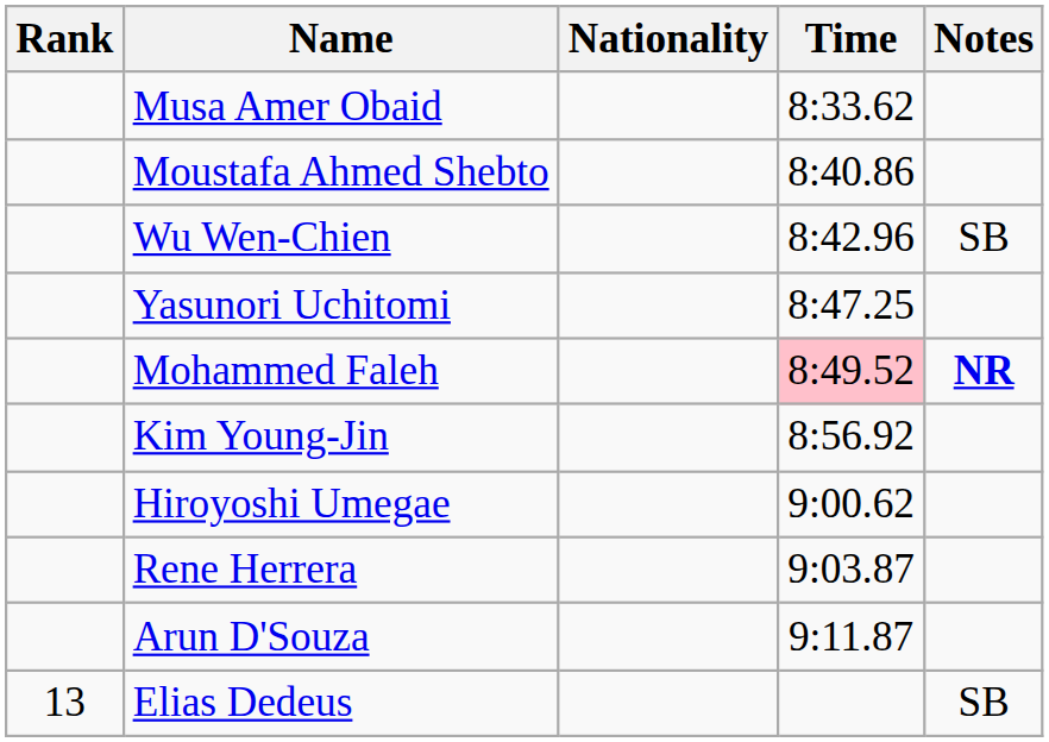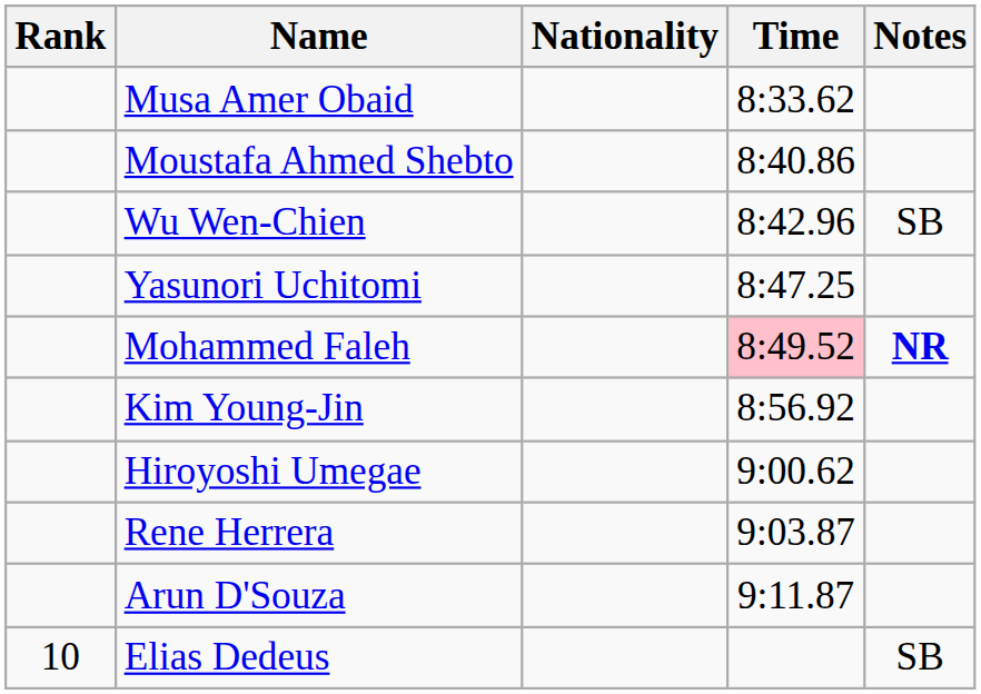 <table class="wikitable sortable" style="text-align:center">
 <tr>
 <th>Rank</th>
 <th>Name</th>
 <th>Nationality</th>
 <th>Time</th>
 <th>Notes</th>
 </tr>
 <tr>
 <td></td>
 <td align=left><a href='#'>Musa Amer Obaid</a></td>
 <td align=left></td>
 <td>8:33.62</td>
 <td></td>
 </tr>
 <tr>
 <td></td>
 <td align=left><a href='#'>Moustafa Ahmed Shebto</a></td>
 <td align=left></td>
 <td>8:40.86</td>
 <td></td>
 </tr>
 <tr>
 <td></td>
 <td align=left><a href='#'>Wu Wen-Chien</a></td>
 <td align=left></td>
 <td>8:42.96</td>
 <td>SB</td>
 </tr>
 <tr>
 <td></td>
 <td align=left><a href='#'>Yasunori Uchitomi</a></td>
 <td align=left></td>
 <td>8:47.25</td>
 <td></td>
 </tr>
 <tr>
 <td></td>
 <td align=left><a href='#'>Mohammed Faleh</a></td>
 <td align=left></td>
 <td style="background: pink;">8:49.52</td>
 <td><strong><a href='#'>NR</a></strong></td>
 </tr>
 <tr>
 <td></td>
 <td align=left><a href='#'>Kim Young-Jin</a></td>
 <td align=left></td>
 <td>8:56.92</td>
 <td></td>
 </tr>
 <tr>
 <td></td>
 <td align=left><a href='#'>Hiroyoshi Umegae</a></td>
 <td align=left></td>
 <td>9:00.62</td>
 <td></td>
 </tr>
 <tr>
 <td></td>
 <td align=left><a href='#'>Rene Herrera</a></td>
 <td align=left></td>
 <td>9:03.87</td>
 <td></td>
 </tr>
 <tr>
 <td></td>
 <td align=left><a href='#'>Arun D'Souza</a></td>
 <td align=left></td>
 <td>9:11.87</td>
 <td></td>
 </tr>
 <tr>
-<td>13</td>
+<td>10</td>
 <td align=left><a href='#'>Elias Dedeus</a></td>
 <td align=left></td>
 <td></td>
 <td>SB</td>
 </tr>
 </table>
